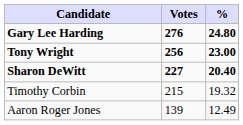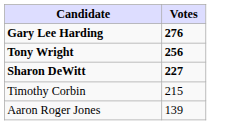 <table class="wikitable">
 <tr>
 <th style="background:#ddf; width:200px;">Candidate</th>
 <th style="background:#ddf; width:50px;">Votes</th>
-<th style="background:#ddf; width:30px;">%</th>
 </tr>
 <tr>
 <td><strong>Gary Lee Harding</strong></td>
 <td><strong>276</strong></td>
-<td><strong>24.80</strong></td>
 </tr>
 <tr>
 <td><strong>Tony Wright</strong></td>
 <td><strong>256</strong></td>
-<td><strong>23.00</strong></td>
 </tr>
 <tr>
 <td><strong>Sharon DeWitt</strong></td>
 <td><strong>227</strong></td>
-<td><strong>20.40</strong></td>
 </tr>
 <tr>
 <td>Timothy Corbin</td>
 <td>215</td>
-<td>19.32</td>
 </tr>
 <tr>
 <td>Aaron Roger Jones</td>
 <td>139</td>
-<td>12.49</td>
 </tr>
 </table>
